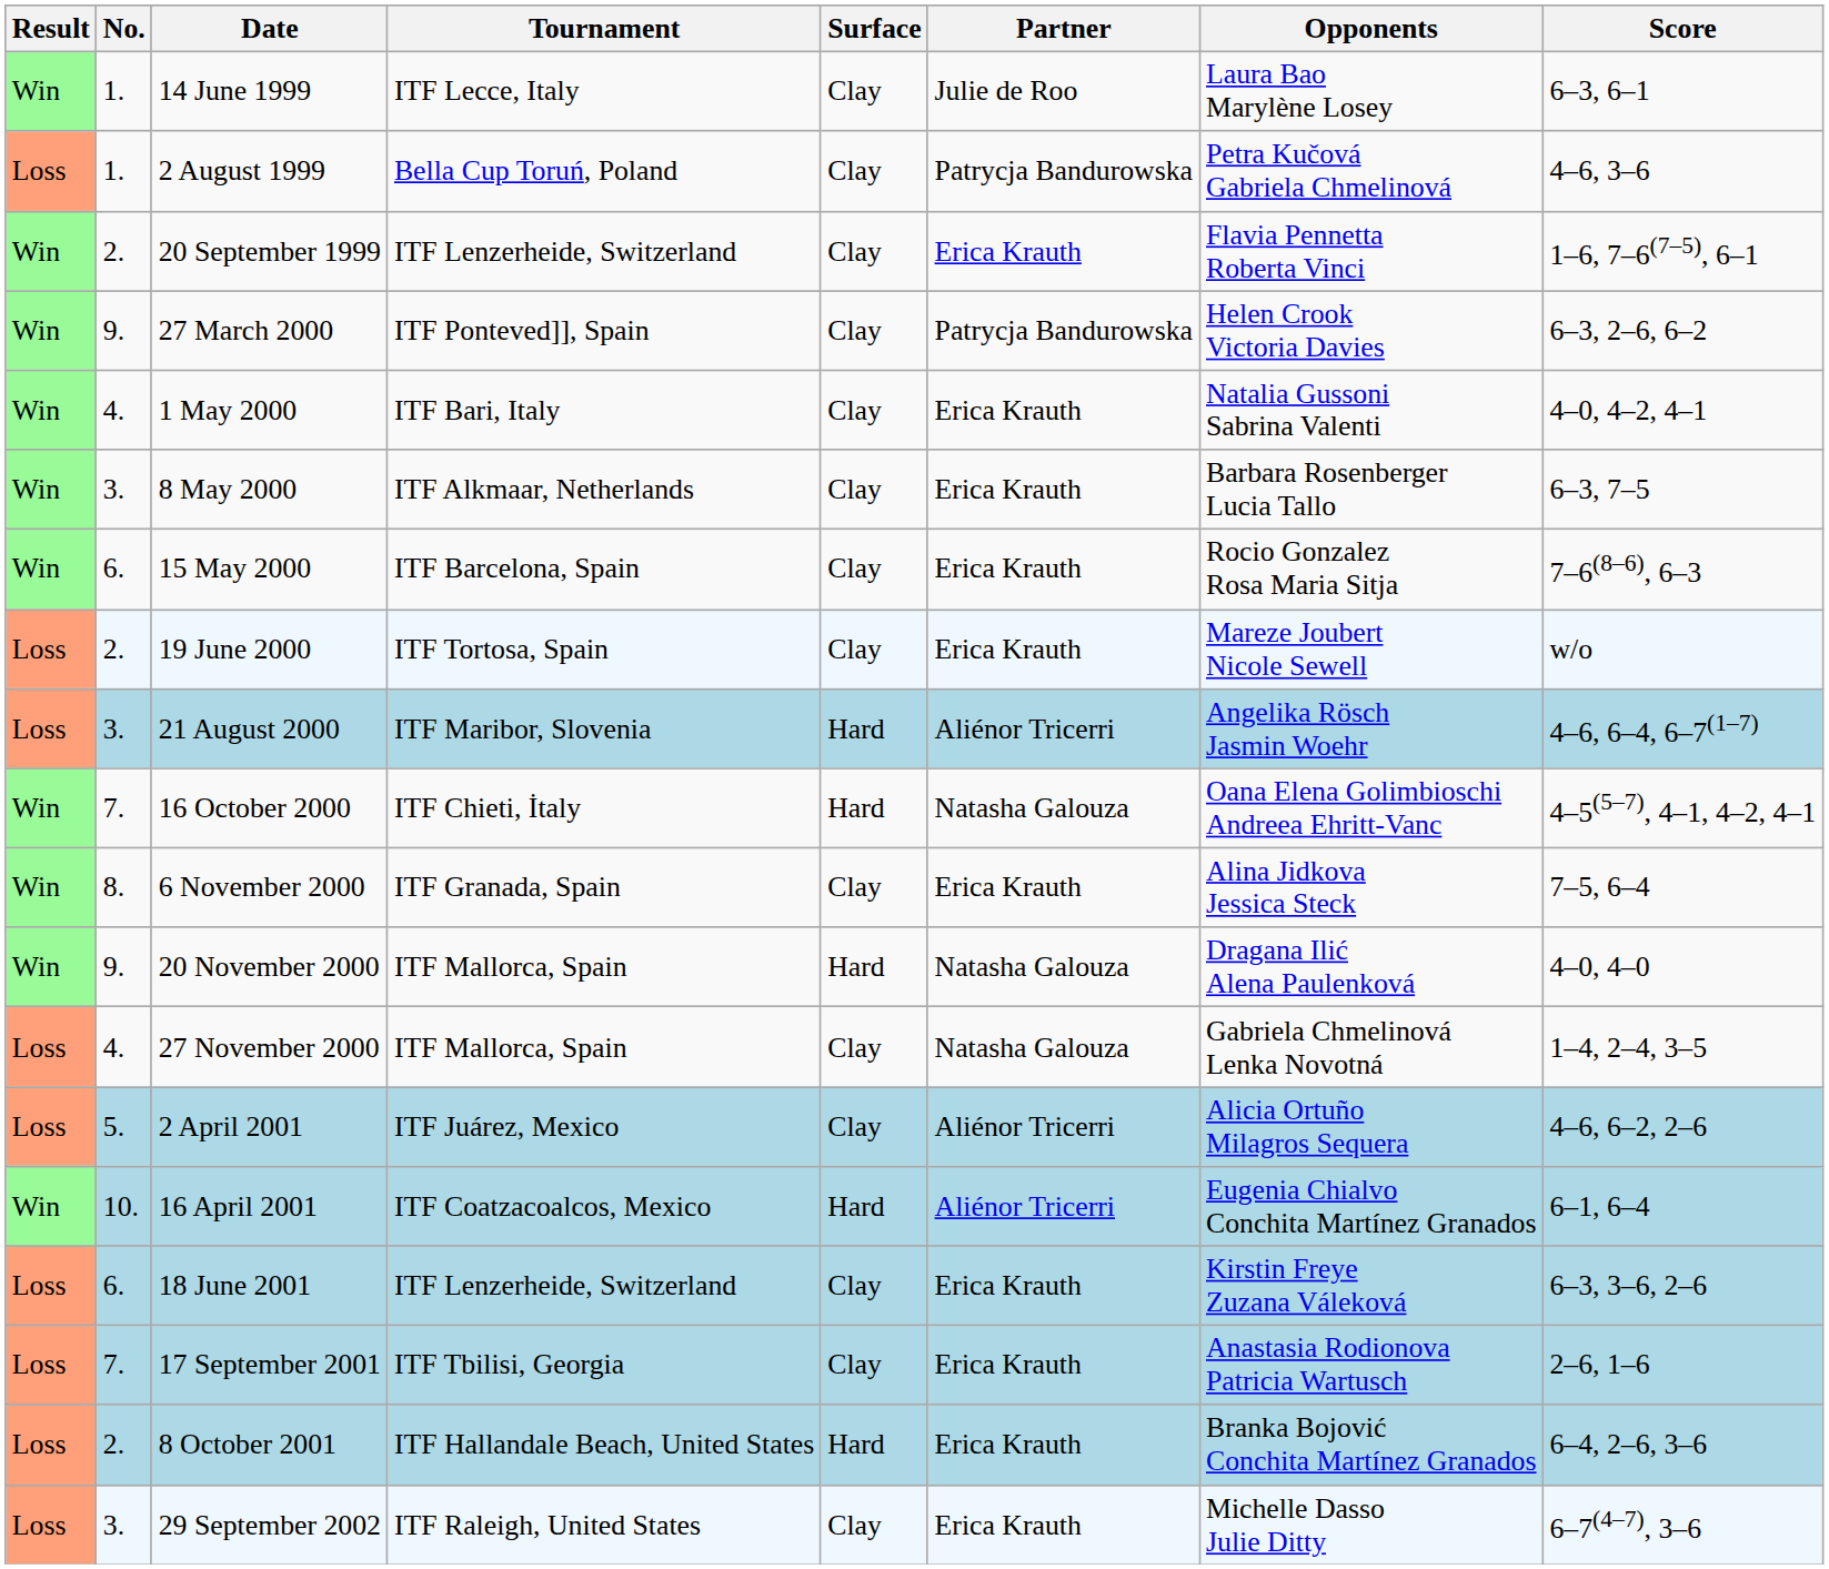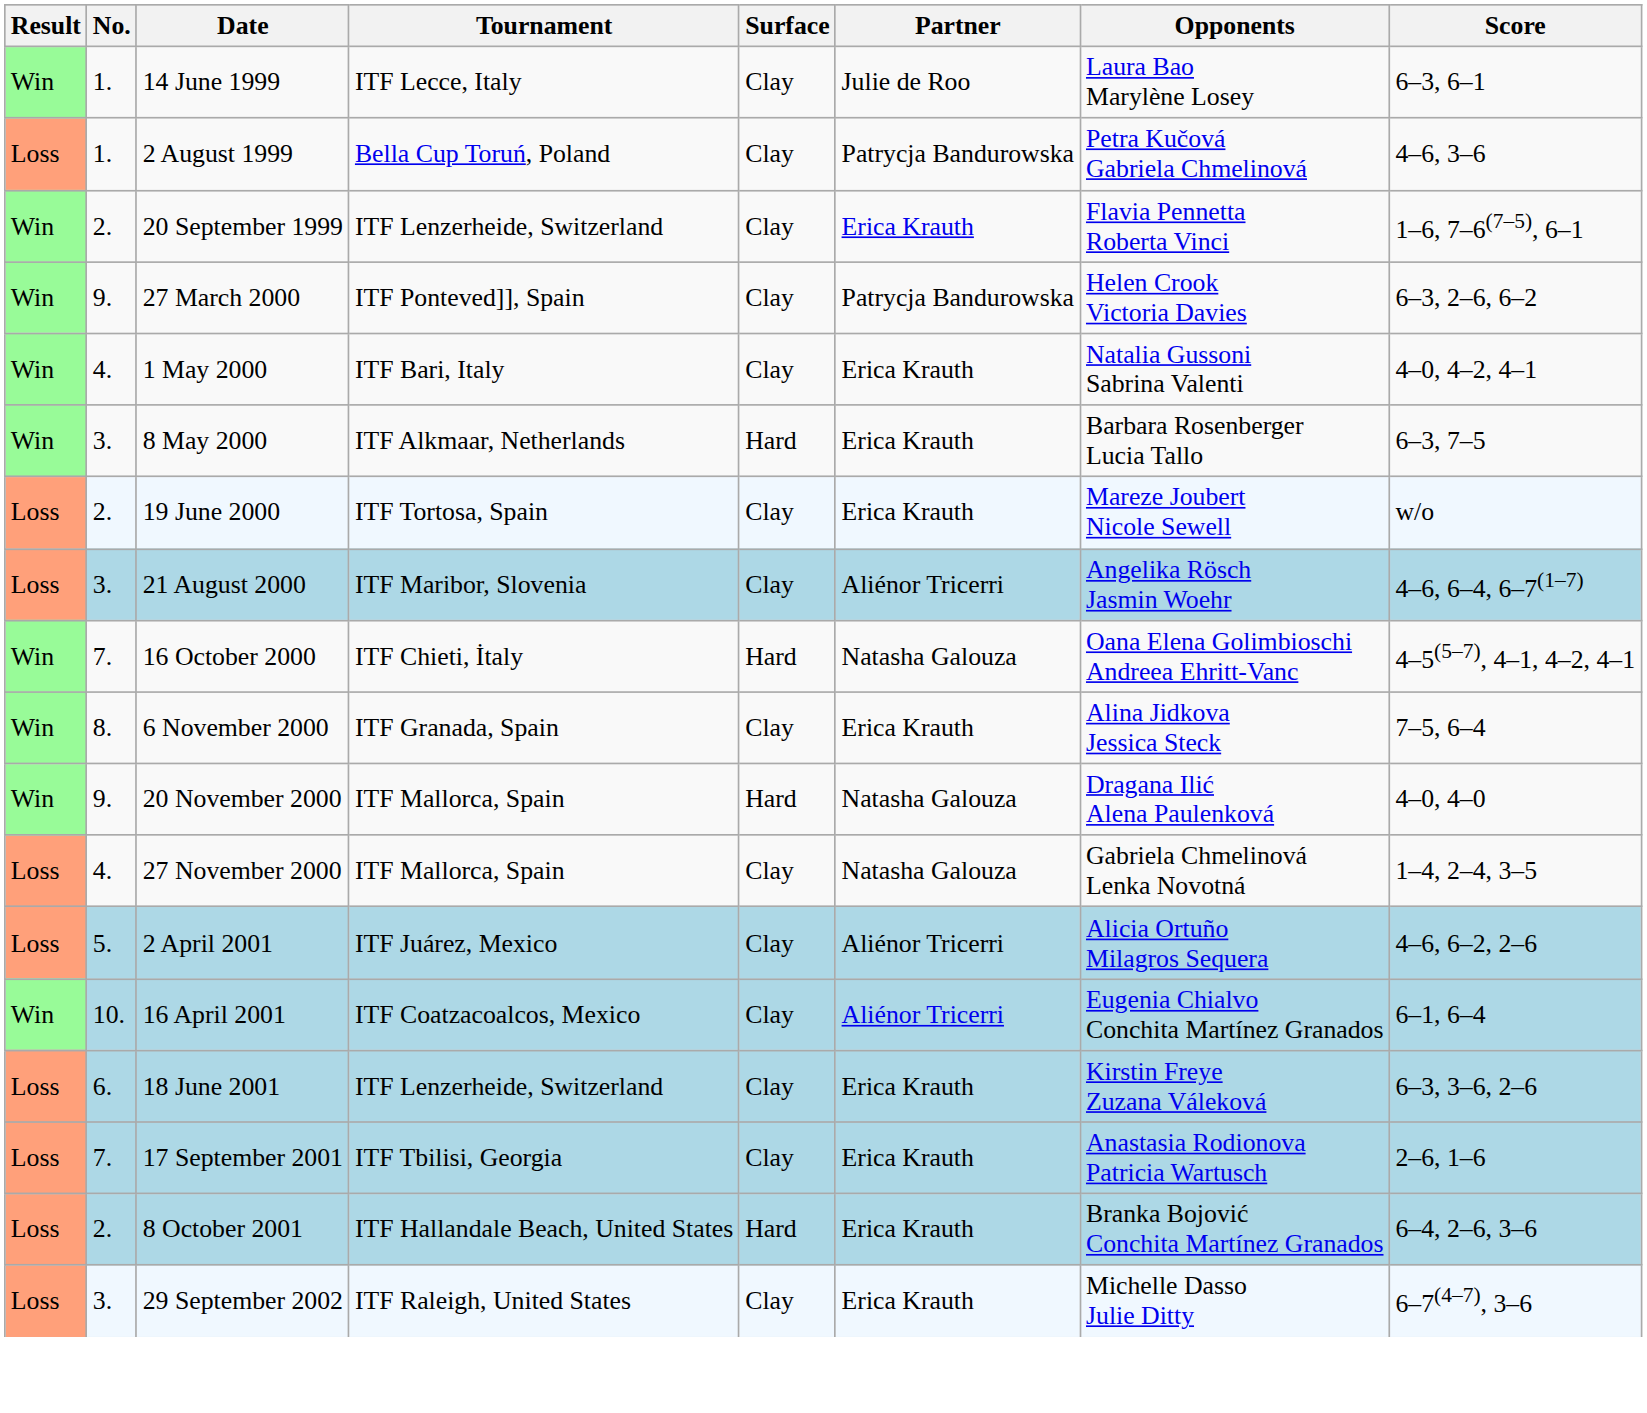 <table class="sortable wikitable" style=font-size:97%>
 <tr>
 <th>Result</th>
 <th>No.</th>
 <th>Date</th>
 <th>Tournament</th>
 <th>Surface</th>
 <th>Partner</th>
 <th>Opponents</th>
 <th class="unsortable">Score</th>
 </tr>
 <tr>
 <td style="background:#98fb98;">Win</td>
 <td>1.</td>
 <td>14 June 1999</td>
 <td>ITF Lecce, Italy</td>
 <td>Clay</td>
 <td> Julie de Roo</td>
 <td> <a href='#'>Laura Bao</a> <br>  Marylène Losey</td>
 <td>6–3, 6–1</td>
 </tr>
 <tr>
 <td style="background:#ffa07a;">Loss</td>
 <td>1.</td>
 <td>2 August 1999</td>
 <td><a href='#'>Bella Cup Toruń</a>, Poland</td>
 <td>Clay</td>
 <td> Patrycja Bandurowska</td>
 <td> <a href='#'>Petra Kučová</a> <br>  <a href='#'>Gabriela Chmelinová</a></td>
 <td>4–6, 3–6</td>
 </tr>
 <tr>
 <td style="background:#98fb98;">Win</td>
 <td>2.</td>
 <td>20 September 1999</td>
 <td>ITF Lenzerheide, Switzerland</td>
 <td>Clay</td>
 <td> <a href='#'>Erica Krauth</a></td>
 <td> <a href='#'>Flavia Pennetta</a> <br>  <a href='#'>Roberta Vinci</a></td>
 <td>1–6, 7–6<sup>(7–5)</sup>, 6–1</td>
 </tr>
 <tr>
 <td style="background:#98fb98;">Win</td>
 <td>9.</td>
 <td>27 March 2000</td>
 <td>ITF Ponteved]], Spain</td>
 <td>Clay</td>
 <td> Patrycja Bandurowska</td>
 <td> <a href='#'>Helen Crook</a> <br>  <a href='#'>Victoria Davies</a></td>
 <td>6–3, 2–6, 6–2</td>
 </tr>
 <tr>
 <td style="background:#98fb98;">Win</td>
 <td>4.</td>
 <td>1 May 2000</td>
 <td>ITF Bari, Italy</td>
 <td>Clay</td>
 <td> Erica Krauth</td>
 <td> <a href='#'>Natalia Gussoni</a> <br>  Sabrina Valenti</td>
 <td>4–0, 4–2, 4–1</td>
 </tr>
 <tr>
 <td style="background:#98fb98;">Win</td>
 <td>3.</td>
 <td>8 May 2000</td>
 <td>ITF Alkmaar, Netherlands</td>
-<td>Clay</td>
+<td>Hard</td>
 <td> Erica Krauth</td>
 <td> Barbara Rosenberger <br>  Lucia Tallo</td>
 <td>6–3, 7–5</td>
-</tr>
-<tr>
-<td style="background:#98fb98;">Win</td>
-<td>6.</td>
-<td>15 May 2000</td>
-<td>ITF Barcelona, Spain</td>
-<td>Clay</td>
-<td> Erica Krauth</td>
-<td> Rocio Gonzalez <br>  Rosa Maria Sitja</td>
-<td>7–6<sup>(8–6)</sup>, 6–3</td>
 </tr>
 <tr style="background:#f0f8ff;">
 <td style="background:#ffa07a;">Loss</td>
 <td>2.</td>
 <td>19 June 2000</td>
 <td>ITF Tortosa, Spain</td>
 <td>Clay</td>
 <td> Erica Krauth</td>
 <td> <a href='#'>Mareze Joubert</a> <br>  <a href='#'>Nicole Sewell</a></td>
 <td>w/o</td>
 </tr>
 <tr style="background:lightblue;">
 <td style="background:#ffa07a;">Loss</td>
 <td>3.</td>
 <td>21 August 2000</td>
 <td>ITF Maribor, Slovenia</td>
-<td>Hard</td>
+<td>Clay</td>
 <td> Aliénor Tricerri</td>
 <td> <a href='#'>Angelika Rösch</a>  <br>  <a href='#'>Jasmin Woehr</a></td>
 <td>4–6, 6–4, 6–7<sup>(1–7)</sup></td>
 </tr>
 <tr>
 <td style="background:#98fb98;">Win</td>
 <td>7.</td>
 <td>16 October 2000</td>
 <td>ITF Chieti, İtaly</td>
 <td>Hard</td>
 <td> Natasha Galouza</td>
 <td> <a href='#'>Oana Elena Golimbioschi</a> <br>  <a href='#'>Andreea Ehritt-Vanc</a></td>
 <td>4–5<sup>(5–7)</sup>, 4–1, 4–2, 4–1</td>
 </tr>
 <tr>
 <td style="background:#98fb98;">Win</td>
 <td>8.</td>
 <td>6 November 2000</td>
 <td>ITF Granada, Spain</td>
 <td>Clay</td>
 <td> Erica Krauth</td>
 <td> <a href='#'>Alina Jidkova</a> <br>  <a href='#'>Jessica Steck</a></td>
 <td>7–5, 6–4</td>
 </tr>
 <tr>
 <td style="background:#98fb98;">Win</td>
 <td>9.</td>
 <td>20 November 2000</td>
 <td>ITF Mallorca, Spain</td>
 <td>Hard</td>
 <td> Natasha Galouza</td>
 <td> <a href='#'>Dragana Ilić</a> <br>  <a href='#'>Alena Paulenková</a></td>
 <td>4–0, 4–0</td>
 </tr>
 <tr>
 <td style="background:#ffa07a;">Loss</td>
 <td>4.</td>
 <td>27 November 2000</td>
 <td>ITF Mallorca, Spain</td>
 <td>Clay</td>
 <td> Natasha Galouza</td>
 <td> Gabriela Chmelinová <br>  Lenka Novotná</td>
 <td>1–4, 2–4, 3–5</td>
 </tr>
 <tr style="background:lightblue;">
 <td style="background:#ffa07a;">Loss</td>
 <td>5.</td>
 <td>2 April 2001</td>
 <td>ITF Juárez, Mexico</td>
 <td>Clay</td>
 <td> Aliénor Tricerri</td>
 <td> <a href='#'>Alicia Ortuño</a> <br>  <a href='#'>Milagros Sequera</a></td>
 <td>4–6, 6–2, 2–6</td>
 </tr>
 <tr style="background:lightblue;">
 <td style="background:#98fb98;">Win</td>
 <td>10.</td>
 <td>16 April 2001</td>
 <td>ITF Coatzacoalcos, Mexico</td>
-<td>Hard</td>
+<td>Clay</td>
 <td> <a href='#'>Aliénor Tricerri</a></td>
 <td> <a href='#'>Eugenia Chialvo</a> <br>  Conchita Martínez Granados</td>
 <td>6–1, 6–4</td>
 </tr>
 <tr style="background:lightblue;">
 <td style="background:#ffa07a;">Loss</td>
 <td>6.</td>
 <td>18 June 2001</td>
 <td>ITF Lenzerheide, Switzerland</td>
 <td>Clay</td>
 <td> Erica Krauth</td>
 <td> <a href='#'>Kirstin Freye</a> <br>  <a href='#'>Zuzana Váleková</a></td>
 <td>6–3, 3–6, 2–6</td>
 </tr>
 <tr style="background:lightblue;">
 <td style="background:#ffa07a;">Loss</td>
 <td>7.</td>
 <td>17 September 2001</td>
 <td>ITF Tbilisi, Georgia</td>
 <td>Clay</td>
 <td> Erica Krauth</td>
 <td> <a href='#'>Anastasia Rodionova</a> <br>  <a href='#'>Patricia Wartusch</a></td>
 <td>2–6, 1–6</td>
 </tr>
 <tr style="background:lightblue;">
 <td style="background:#ffa07a;">Loss</td>
 <td>2.</td>
 <td>8 October 2001</td>
 <td>ITF Hallandale Beach, United States</td>
 <td>Hard</td>
 <td> Erica Krauth</td>
 <td> Branka Bojović <br>  <a href='#'>Conchita Martínez Granados</a></td>
 <td>6–4, 2–6, 3–6</td>
 </tr>
 <tr style="background:#f0f8ff;">
 <td style="background:#ffa07a;">Loss</td>
 <td>3.</td>
 <td>29 September  2002</td>
 <td>ITF Raleigh, United States</td>
 <td>Clay</td>
 <td> Erica Krauth</td>
 <td> Michelle Dasso <br>  <a href='#'>Julie Ditty</a></td>
 <td>6–7<sup>(4–7)</sup>, 3–6</td>
 </tr>
 </table>
